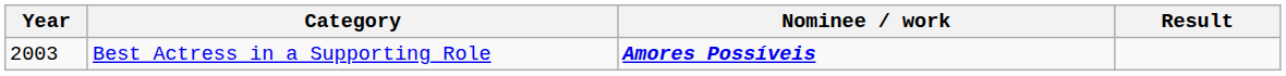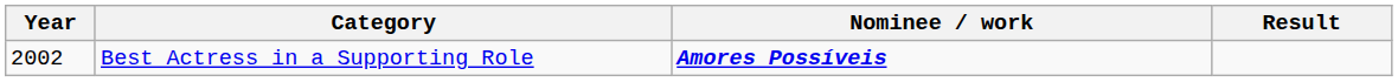 <table class=wikitable>
 <tr>
 <th Width=5%>Year</th>
 <th Width=32%>Category</th>
 <th Width=30%>Nominee / work</th>
 <th Width=10%>Result</th>
 </tr>
 <tr>
-<td>2003</td>
+<td>2002</td>
 <td rowspan=2><a href='#'>Best Actress in a Supporting Role</a></td>
 <td><strong><em><a href='#'>Amores Possíveis</a></em></strong></td>
 <td></td>
 </tr>
 </table>
